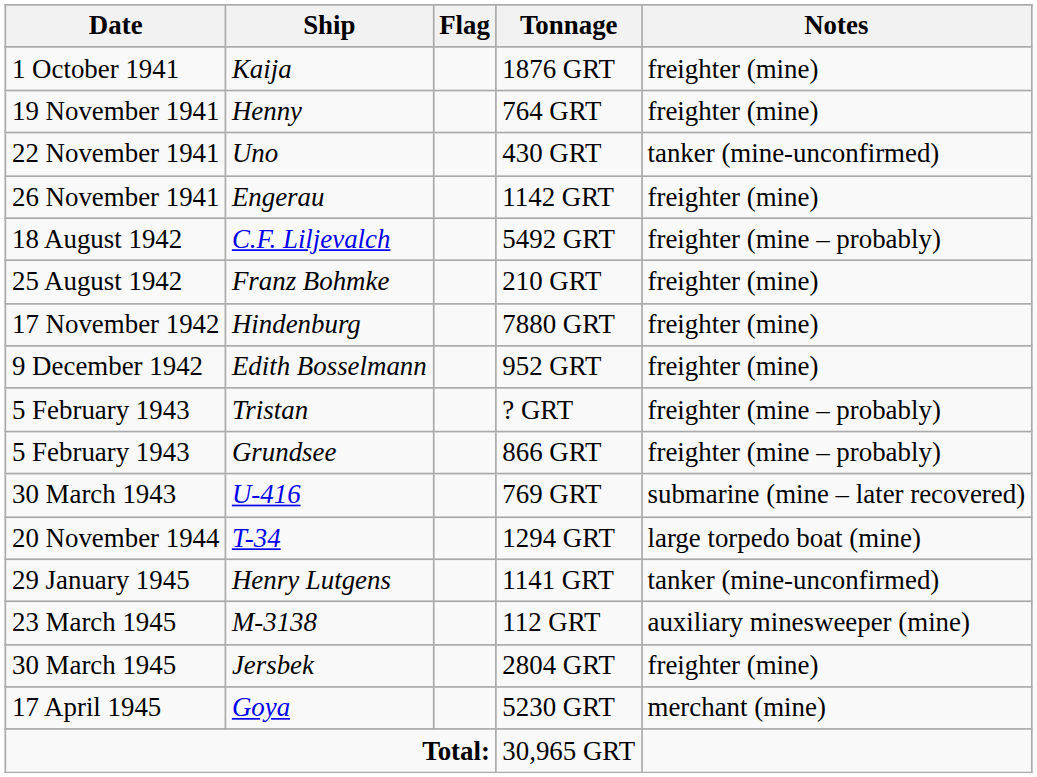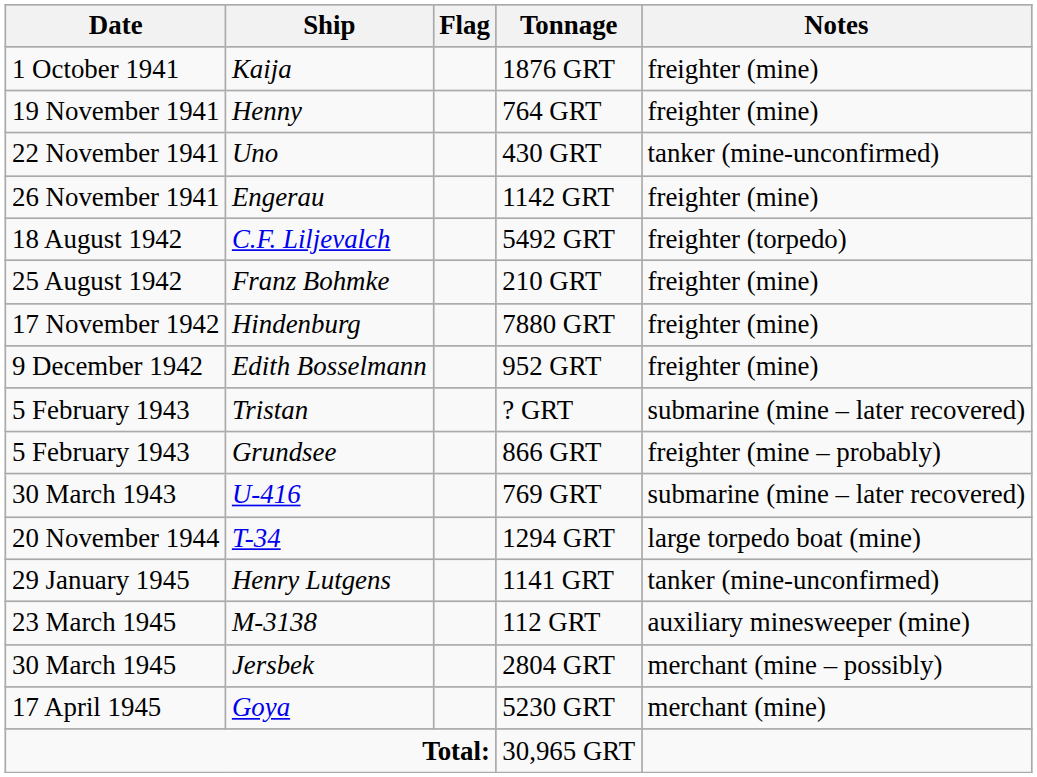 <table class="wikitable" style="margin:1em auto;">
 <tr>
 <th>Date</th>
 <th>Ship</th>
 <th>Flag</th>
 <th>Tonnage</th>
 <th>Notes</th>
 </tr>
 <tr>
 <td>1 October 1941</td>
 <td><em>Kaija </em></td>
 <td></td>
 <td>1876 GRT</td>
 <td>freighter (mine)</td>
 </tr>
 <tr>
 <td>19 November 1941</td>
 <td><em>Henny</em></td>
 <td></td>
 <td>764 GRT</td>
 <td>freighter (mine)</td>
 </tr>
 <tr>
 <td>22 November 1941</td>
 <td><em>Uno</em></td>
 <td></td>
 <td>430 GRT</td>
 <td>tanker (mine-unconfirmed)</td>
 </tr>
 <tr>
 <td>26 November 1941</td>
 <td><em>Engerau</em></td>
 <td></td>
 <td>1142 GRT</td>
 <td>freighter (mine)</td>
 </tr>
 <tr>
 <td>18 August 1942</td>
 <td><em><a href='#'>C.F. Liljevalch</a></em></td>
 <td></td>
 <td>5492 GRT</td>
-<td>freighter (mine – probably)</td>
+<td>freighter (torpedo)</td>
 </tr>
 <tr>
 <td>25 August 1942</td>
 <td><em>Franz Bohmke</em></td>
 <td></td>
 <td>210 GRT</td>
 <td>freighter (mine)</td>
 </tr>
 <tr>
 <td>17 November 1942</td>
 <td><em>Hindenburg </em></td>
 <td></td>
 <td>7880 GRT</td>
 <td>freighter (mine)</td>
 </tr>
 <tr>
 <td>9 December 1942</td>
 <td><em>Edith Bosselmann</em></td>
 <td></td>
 <td>952 GRT</td>
 <td>freighter (mine)</td>
 </tr>
 <tr>
 <td>5 February 1943</td>
 <td><em>Tristan </em></td>
 <td></td>
 <td>? GRT</td>
-<td>freighter (mine – probably)</td>
+<td>submarine (mine – later recovered)</td>
 </tr>
 <tr>
 <td>5 February 1943</td>
 <td><em>Grundsee </em></td>
 <td></td>
 <td>866 GRT</td>
 <td>freighter (mine – probably)</td>
 </tr>
 <tr>
 <td>30 March 1943</td>
 <td><em><a href='#'>U-416</a></em></td>
 <td></td>
 <td>769 GRT</td>
 <td>submarine (mine – later recovered)</td>
 </tr>
 <tr>
 <td>20 November 1944</td>
 <td><em><a href='#'>T-34</a></em></td>
 <td></td>
 <td>1294 GRT</td>
 <td>large torpedo boat (mine)</td>
 </tr>
 <tr>
 <td>29 January 1945</td>
 <td><em>Henry Lutgens</em></td>
 <td></td>
 <td>1141 GRT</td>
 <td>tanker (mine-unconfirmed)</td>
 </tr>
 <tr>
 <td>23 March 1945</td>
 <td><em>M-3138</em></td>
 <td></td>
 <td>112 GRT</td>
 <td>auxiliary minesweeper (mine)</td>
 </tr>
 <tr>
 <td>30 March 1945</td>
 <td><em>Jersbek </em></td>
 <td></td>
 <td>2804 GRT</td>
-<td>freighter (mine)</td>
+<td>merchant (mine – possibly)</td>
 </tr>
 <tr>
 <td>17 April 1945</td>
 <td><em><a href='#'>Goya</a></em></td>
 <td></td>
 <td>5230 GRT</td>
 <td>merchant (mine)</td>
 </tr>
 <tr>
 <td colspan=3 align=right><strong>Total:</strong></td>
 <td>30,965 GRT</td>
 <td></td>
 </tr>
 </table>
